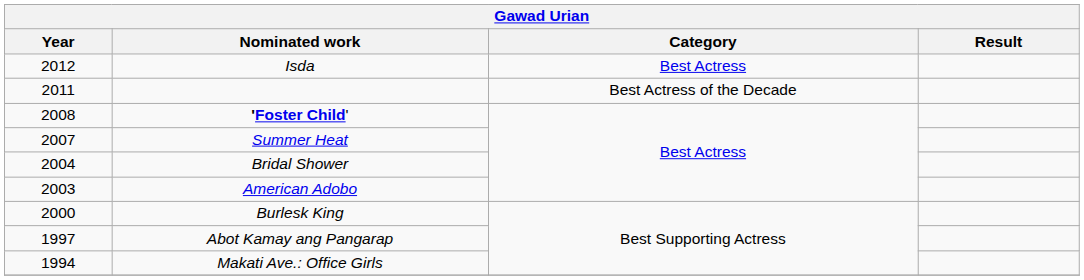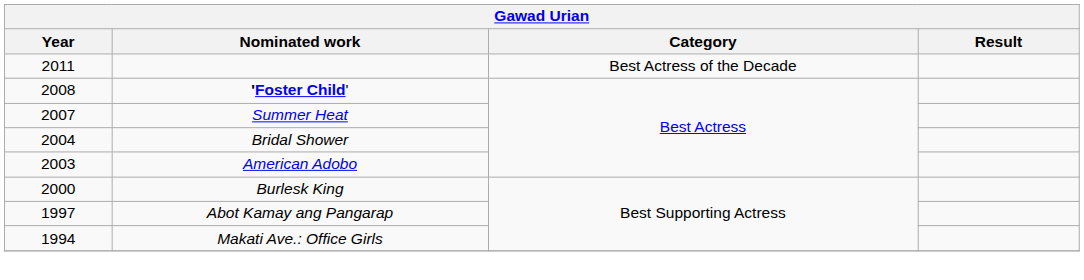 <table width="70%" class="wikitable sortable">
 <tr>
 <th colspan="4" align="center"><a href='#'>Gawad Urian</a></th>
 </tr>
 <tr>
 <th width="10%">Year</th>
 <th width="35%">Nominated work</th>
 <th width="40%">Category</th>
 <th width="15%">Result</th>
-</tr>
-<tr>
-<td align="center">2012</td>
-<td align="center"><em>Isda</em></td>
-<td align="center"><a href='#'>Best Actress</a></td>
-<td></td>
 </tr>
 <tr>
 <td align="center">2011</td>
 <td align="center"></td>
 <td align="center">Best Actress of the Decade</td>
 <td></td>
 </tr>
 <tr>
 <td align="center">2008</td>
 <td align="center"><strong>'<a href='#'>Foster Child</a></strong>'</td>
 <td align="center" rowspan=4><a href='#'>Best Actress</a></td>
 <td></td>
 </tr>
 <tr>
 <td align="center">2007</td>
 <td align="center"><em><a href='#'>Summer Heat</a></em></td>
 <td></td>
 </tr>
 <tr>
 <td align="center">2004</td>
 <td align="center"><em>Bridal Shower</em></td>
 <td></td>
 </tr>
 <tr>
 <td align="center">2003</td>
 <td align="center"><em><a href='#'>American Adobo</a></em></td>
 <td></td>
 </tr>
 <tr>
 <td align="center">2000</td>
 <td align="center"><em>Burlesk King</em></td>
 <td align="center" rowspan=3>Best Supporting Actress</td>
 <td></td>
 </tr>
 <tr>
 <td align="center">1997</td>
 <td align="center"><em>Abot Kamay ang Pangarap</em></td>
 <td></td>
 </tr>
 <tr>
 <td align="center">1994</td>
 <td align="center"><em>Makati Ave.: Office Girls</em></td>
 <td></td>
 </tr>
 <tr>
 </tr>
 </table>
